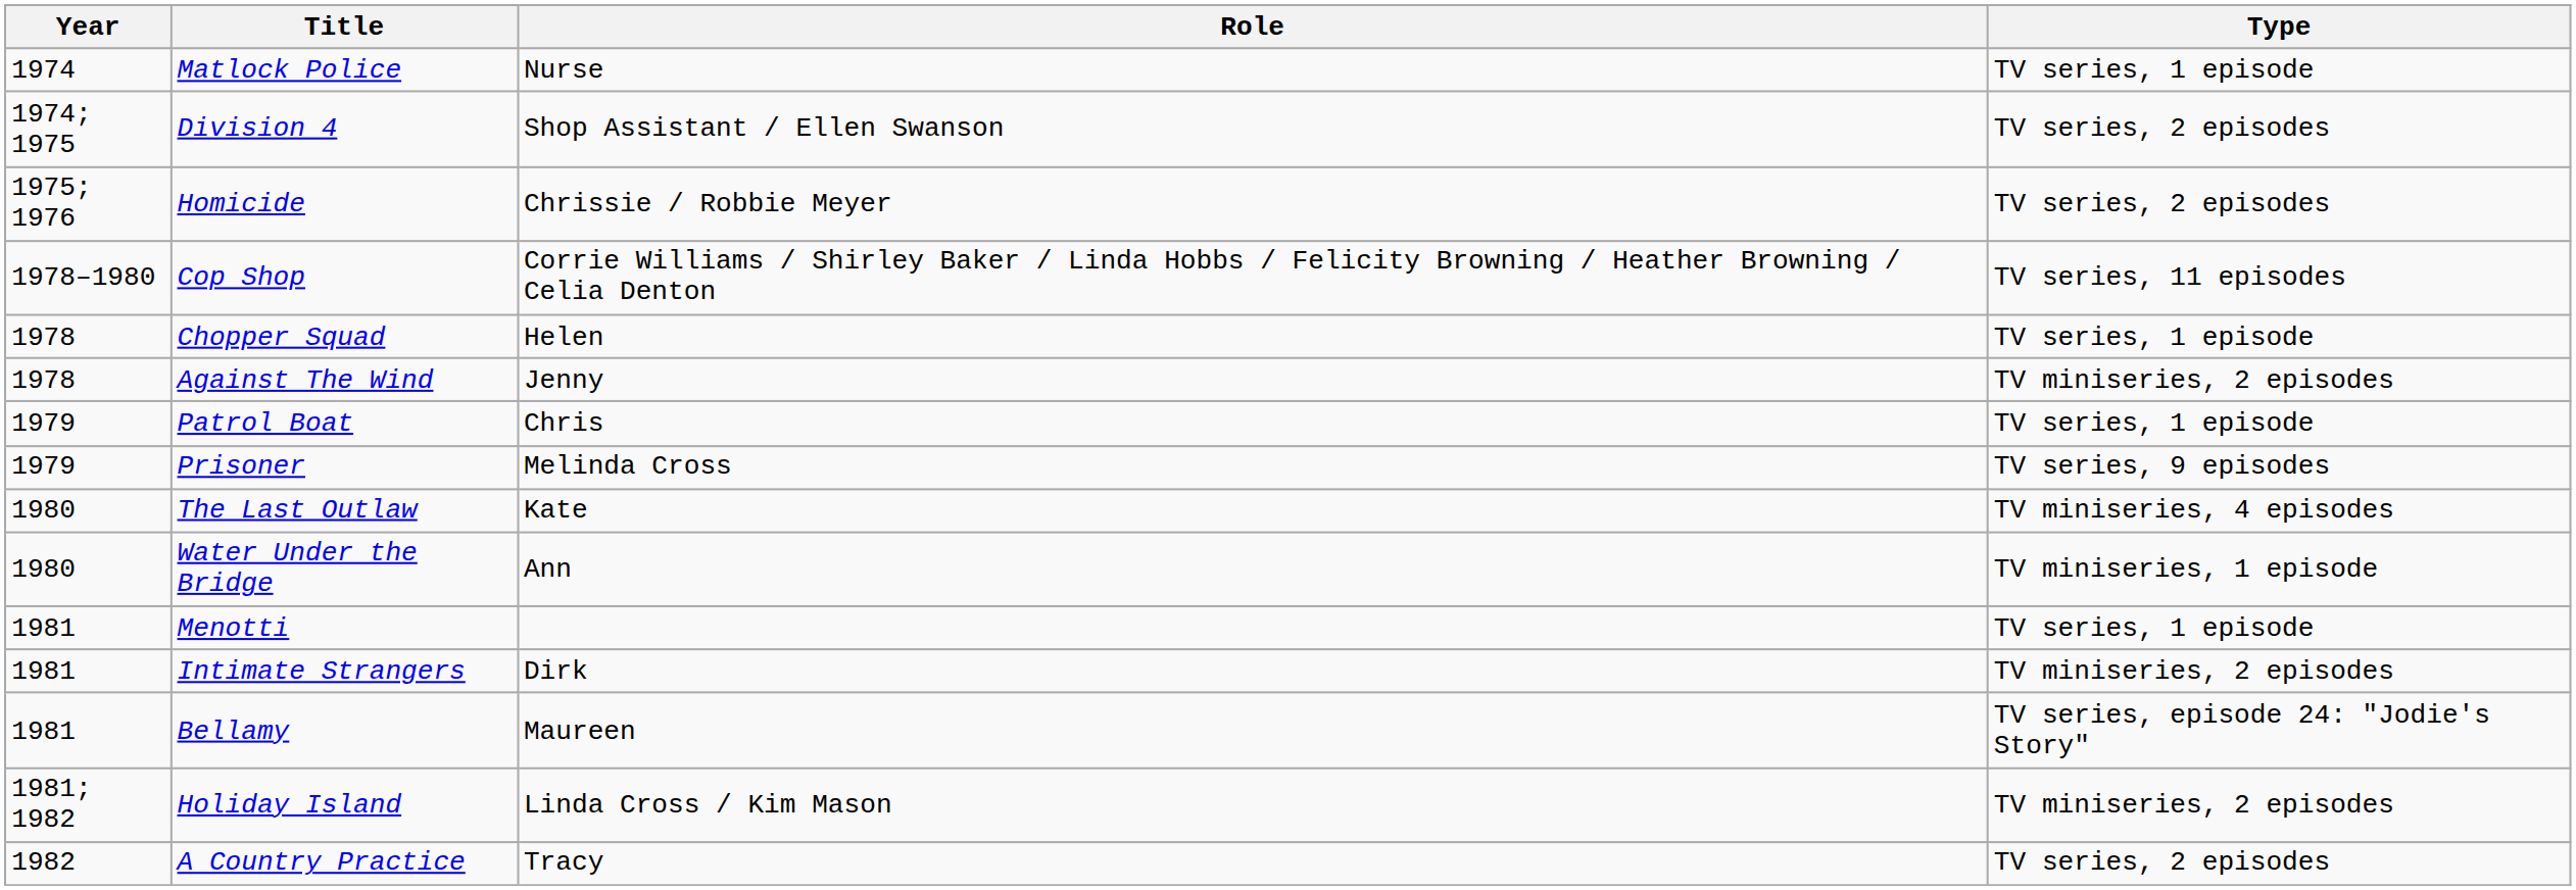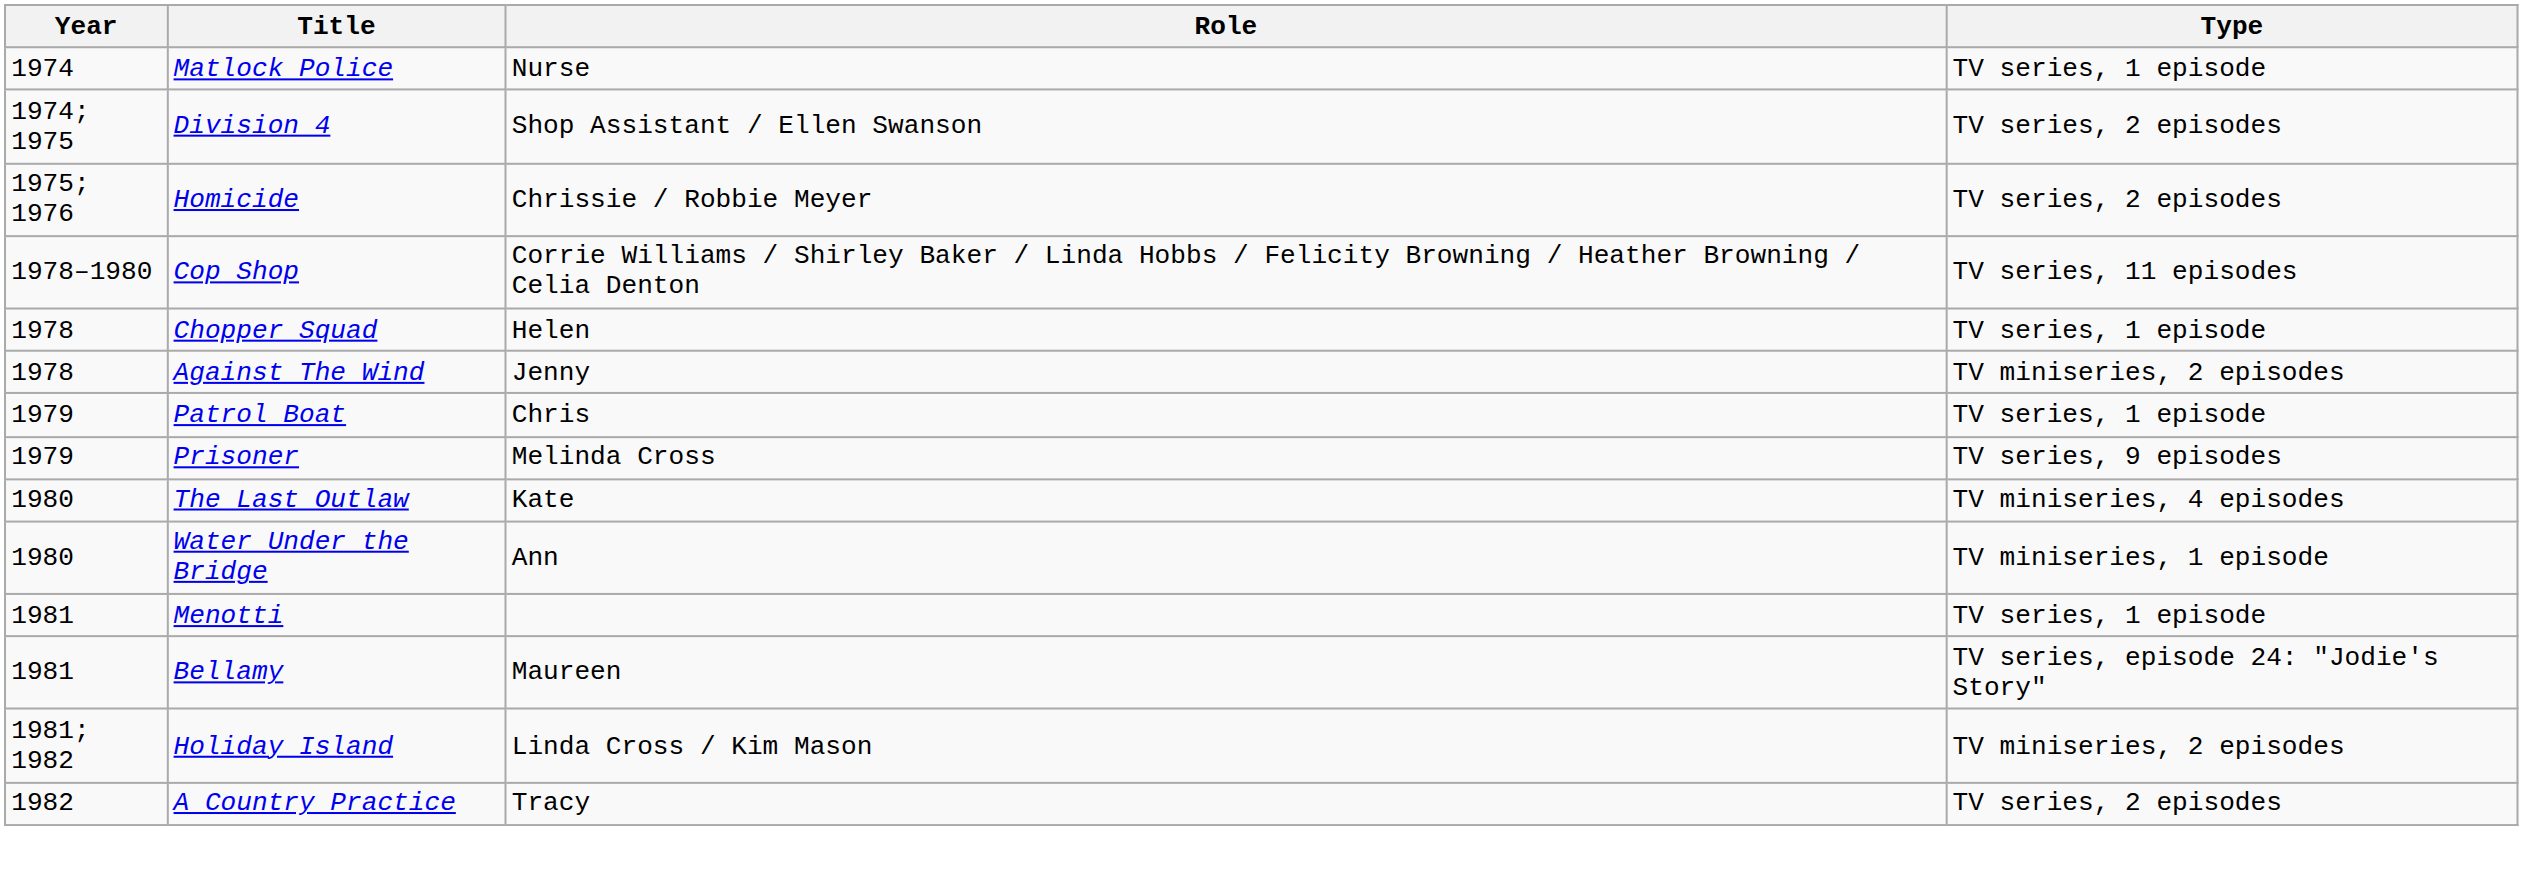 <table class="wikitable sortable">
 <tr>
 <th>Year</th>
 <th>Title</th>
 <th>Role</th>
 <th class="unsortable">Type</th>
 </tr>
 <tr>
 <td>1974</td>
 <td><em><a href='#'>Matlock Police</a></em></td>
 <td>Nurse</td>
 <td>TV series, 1 episode</td>
 </tr>
 <tr>
 <td>1974; 1975</td>
 <td><em><a href='#'>Division 4</a></em></td>
 <td>Shop Assistant / Ellen Swanson</td>
 <td>TV series, 2 episodes</td>
 </tr>
 <tr>
 <td>1975; 1976</td>
 <td><em><a href='#'>Homicide</a></em></td>
 <td>Chrissie / Robbie Meyer</td>
 <td>TV series, 2 episodes</td>
 </tr>
 <tr>
 <td>1978–1980</td>
 <td><em><a href='#'>Cop Shop</a></em></td>
 <td>Corrie Williams / Shirley Baker / Linda Hobbs / Felicity Browning / Heather Browning / Celia Denton</td>
 <td>TV series, 11 episodes</td>
 </tr>
 <tr>
 <td>1978</td>
 <td><em><a href='#'>Chopper Squad</a></em></td>
 <td>Helen</td>
 <td>TV series, 1 episode</td>
 </tr>
 <tr>
 <td>1978</td>
 <td><em><a href='#'>Against The Wind</a></em></td>
 <td>Jenny</td>
 <td>TV miniseries, 2 episodes</td>
 </tr>
 <tr>
 <td>1979</td>
 <td><em><a href='#'>Patrol Boat</a></em></td>
 <td>Chris</td>
 <td>TV series, 1 episode</td>
 </tr>
 <tr>
 <td>1979</td>
 <td><em><a href='#'>Prisoner</a></em></td>
 <td>Melinda Cross</td>
 <td>TV series, 9 episodes</td>
 </tr>
 <tr>
 <td>1980</td>
 <td><em><a href='#'>The Last Outlaw</a></em></td>
 <td>Kate</td>
 <td>TV miniseries, 4 episodes</td>
 </tr>
 <tr>
 <td>1980</td>
 <td><em><a href='#'>Water Under the Bridge</a></em></td>
 <td>Ann</td>
 <td>TV miniseries, 1 episode</td>
 </tr>
 <tr>
 <td>1981</td>
 <td><em><a href='#'>Menotti</a></em></td>
 <td></td>
 <td>TV series, 1 episode</td>
 </tr>
 <tr>
 <td>1981</td>
-<td><em><a href='#'>Intimate Strangers</a></em></td>
-<td>Dirk</td>
-<td>TV miniseries, 2 episodes</td>
-</tr>
-<tr>
-<td>1981</td>
 <td><em><a href='#'>Bellamy</a></em></td>
 <td>Maureen</td>
 <td>TV series, episode 24: "Jodie's Story"</td>
 </tr>
 <tr>
 <td>1981; 1982</td>
 <td><em><a href='#'>Holiday Island</a></em></td>
 <td>Linda Cross / Kim Mason</td>
 <td>TV miniseries, 2 episodes</td>
 </tr>
 <tr>
 <td>1982</td>
 <td><em><a href='#'>A Country Practice</a></em></td>
 <td>Tracy</td>
 <td>TV series, 2 episodes</td>
 </tr>
 </table>
